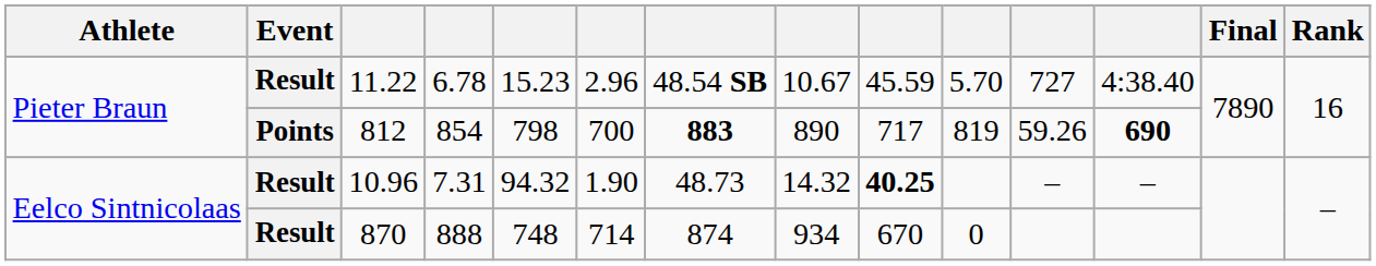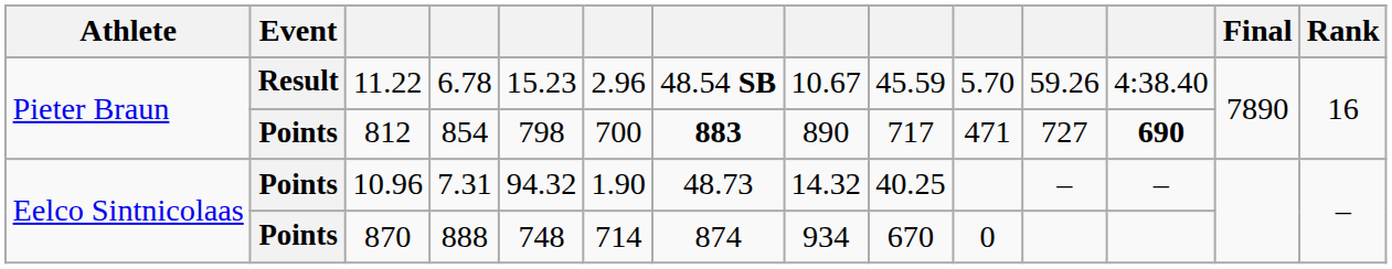 <table class="wikitable" style="font-size:90%">
 <tr>
 <th>Athlete</th>
 <th>Event</th>
 <th></th>
 <th></th>
 <th></th>
 <th></th>
 <th></th>
 <th></th>
 <th></th>
 <th></th>
 <th></th>
 <th></th>
 <th>Final</th>
 <th>Rank</th>
 </tr>
 <tr style=text-align:center>
 <td rowspan=2 style=text-align:left><a href='#'>Pieter Braun</a></td>
 <th style="font-size:95%">Result</th>
 <td>11.22</td>
 <td>6.78</td>
 <td>15.23</td>
 <td>2.96</td>
 <td>48.54 <strong>SB</strong></td>
 <td>10.67</td>
 <td>45.59</td>
 <td>5.70</td>
-<td>727</td>
+<td>59.26</td>
 <td>4:38.40</td>
 <td rowspan=2>7890</td>
 <td rowspan=2>16</td>
 </tr>
 <tr style=text-align:center>
 <th style="font-size:95%">Points</th>
 <td>812</td>
 <td>854</td>
 <td>798</td>
 <td>700</td>
 <td><strong>883</strong></td>
 <td>890</td>
 <td>717</td>
-<td>819</td>
-<td>59.26</td>
+<td>471</td>
+<td>727</td>
 <td><strong>690</strong></td>
 </tr>
 <tr style=text-align:center>
 <td rowspan=2 style=text-align:left><a href='#'>Eelco Sintnicolaas</a></td>
-<th style="font-size:95%">Result</th>
+<th style="font-size:95%">Points</th>
 <td>10.96</td>
 <td>7.31</td>
 <td>94.32</td>
 <td>1.90</td>
 <td>48.73</td>
 <td>14.32</td>
-<td><strong>40.25</strong></td>
+<td>40.25</td>
 <td></td>
 <td>–</td>
 <td>–</td>
 <td rowspan=2></td>
 <td rowspan=2>–</td>
 </tr>
 <tr style=text-align:center>
-<th style="font-size:95%">Result</th>
+<th style="font-size:95%">Points</th>
 <td>870</td>
 <td>888</td>
 <td>748</td>
 <td>714</td>
 <td>874</td>
 <td>934</td>
 <td>670</td>
 <td>0</td>
 <td></td>
 <td></td>
 </tr>
 </table>
